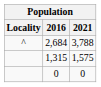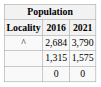 <table class="wikitable" style="text-align:center;">
 <tr>
 <th colspan="3" style="text-align:center;  font-weight:bold">Population</th>
 </tr>
 <tr>
 <th style="text-align:center; background:  font-weight:bold">Locality</th>
 <th style="text-align:center; background:  font-weight:bold"><strong>2016</strong></th>
 <th style="text-align:center; background:  font-weight:bold"><strong>2021</strong></th>
 </tr>
 <tr>
 <td>^</td>
 <td>2,684</td>
-<td>3,788</td>
+<td>3,790</td>
 </tr>
 <tr>
 <td></td>
 <td>1,315</td>
 <td>1,575</td>
 </tr>
 <tr>
 <td></td>
 <td>0</td>
 <td>0</td>
 </tr>
 </table>
